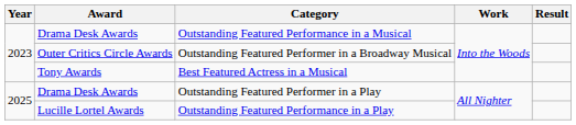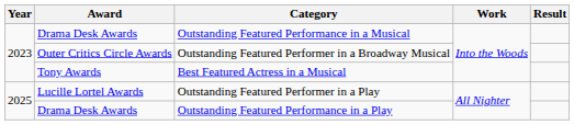 <table class="wikitable">
 <tr>
 <th>Year</th>
 <th>Award</th>
 <th>Category</th>
 <th>Work</th>
 <th>Result</th>
 </tr>
 <tr>
 <td rowspan="3">2023</td>
 <td><a href='#'>Drama Desk Awards</a></td>
 <td><a href='#'>Outstanding Featured Performance in a Musical</a></td>
 <td rowspan="3"><em><a href='#'>Into the Woods</a></em></td>
 <td></td>
 </tr>
 <tr>
 <td><a href='#'>Outer Critics Circle Awards</a></td>
 <td>Outstanding Featured Performer in a Broadway Musical</td>
 <td></td>
 </tr>
 <tr>
 <td><a href='#'>Tony Awards</a></td>
 <td><a href='#'>Best Featured Actress in a Musical</a></td>
 <td></td>
 </tr>
 <tr>
 <td rowspan="2">2025</td>
-<td><a href='#'>Drama Desk Awards</a></td>
+<td><a href='#'>Lucille Lortel Awards</a></td>
 <td>Outstanding Featured Performer in a Play</td>
 <td rowspan="2"><em><a href='#'>All Nighter</a></em></td>
 <td></td>
 </tr>
 <tr>
-<td><a href='#'>Lucille Lortel Awards</a></td>
+<td><a href='#'>Drama Desk Awards</a></td>
 <td><a href='#'>Outstanding Featured Performance in a Play</a></td>
 <td></td>
 </tr>
 </table>
